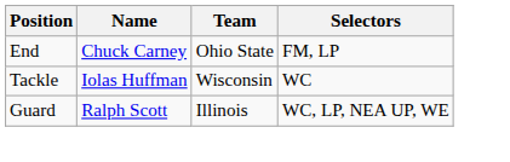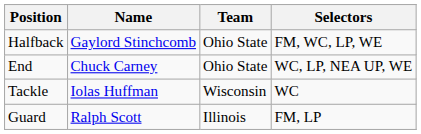 <table class="wikitable" style="font-size: 90%">
 <tr>
 <th>Position</th>
 <th>Name</th>
 <th>Team</th>
 <th>Selectors</th>
 </tr>
 <tr>
+<td>Halfback</td>
+<td><a href='#'>Gaylord Stinchcomb</a></td>
+<td>Ohio State</td>
+<td>FM, WC, LP, WE</td>
+</tr>
+<tr>
 <td>End</td>
 <td><a href='#'>Chuck Carney</a></td>
 <td>Ohio State</td>
-<td>FM, LP</td>
+<td>WC, LP, NEA UP, WE</td>
 </tr>
 <tr>
 <td>Tackle</td>
 <td><a href='#'>Iolas Huffman</a></td>
 <td>Wisconsin</td>
 <td>WC</td>
 </tr>
 <tr>
 <td>Guard</td>
 <td><a href='#'>Ralph Scott</a></td>
 <td>Illinois</td>
-<td>WC, LP, NEA UP, WE</td>
+<td>FM, LP</td>
 </tr>
 </table>
